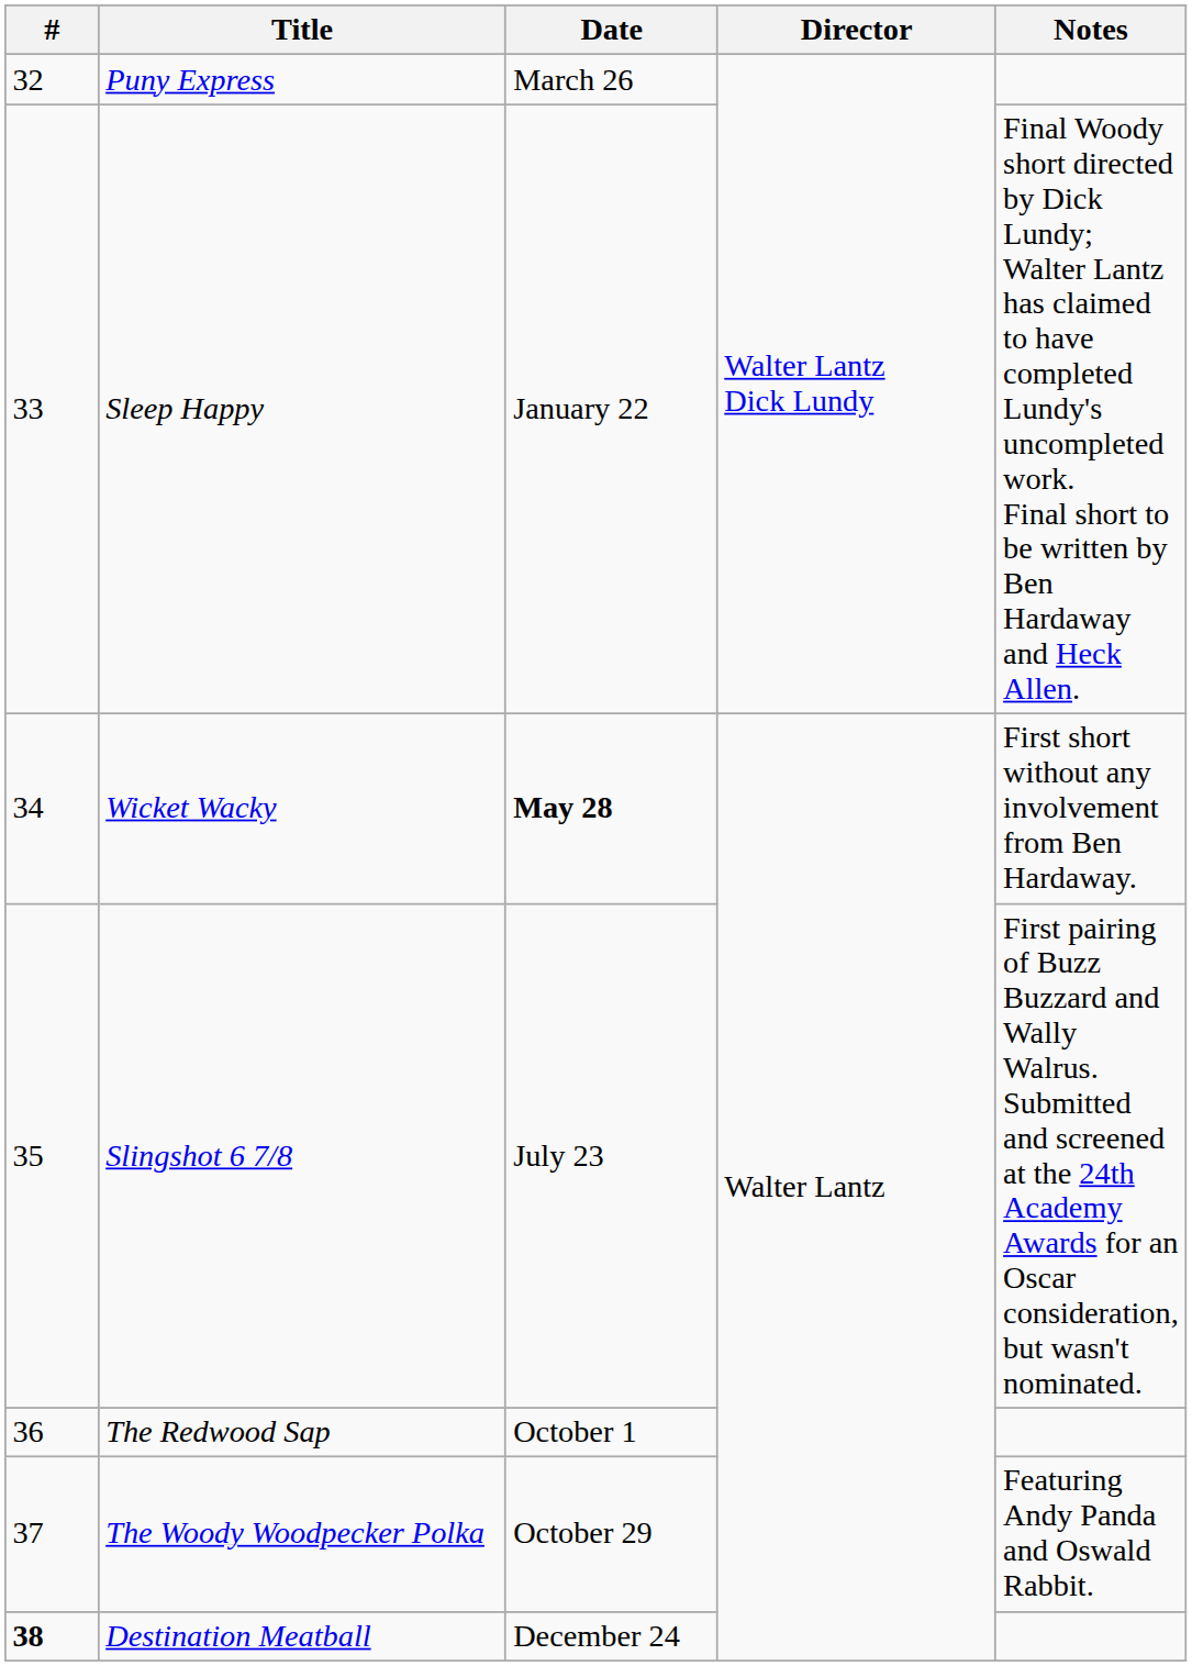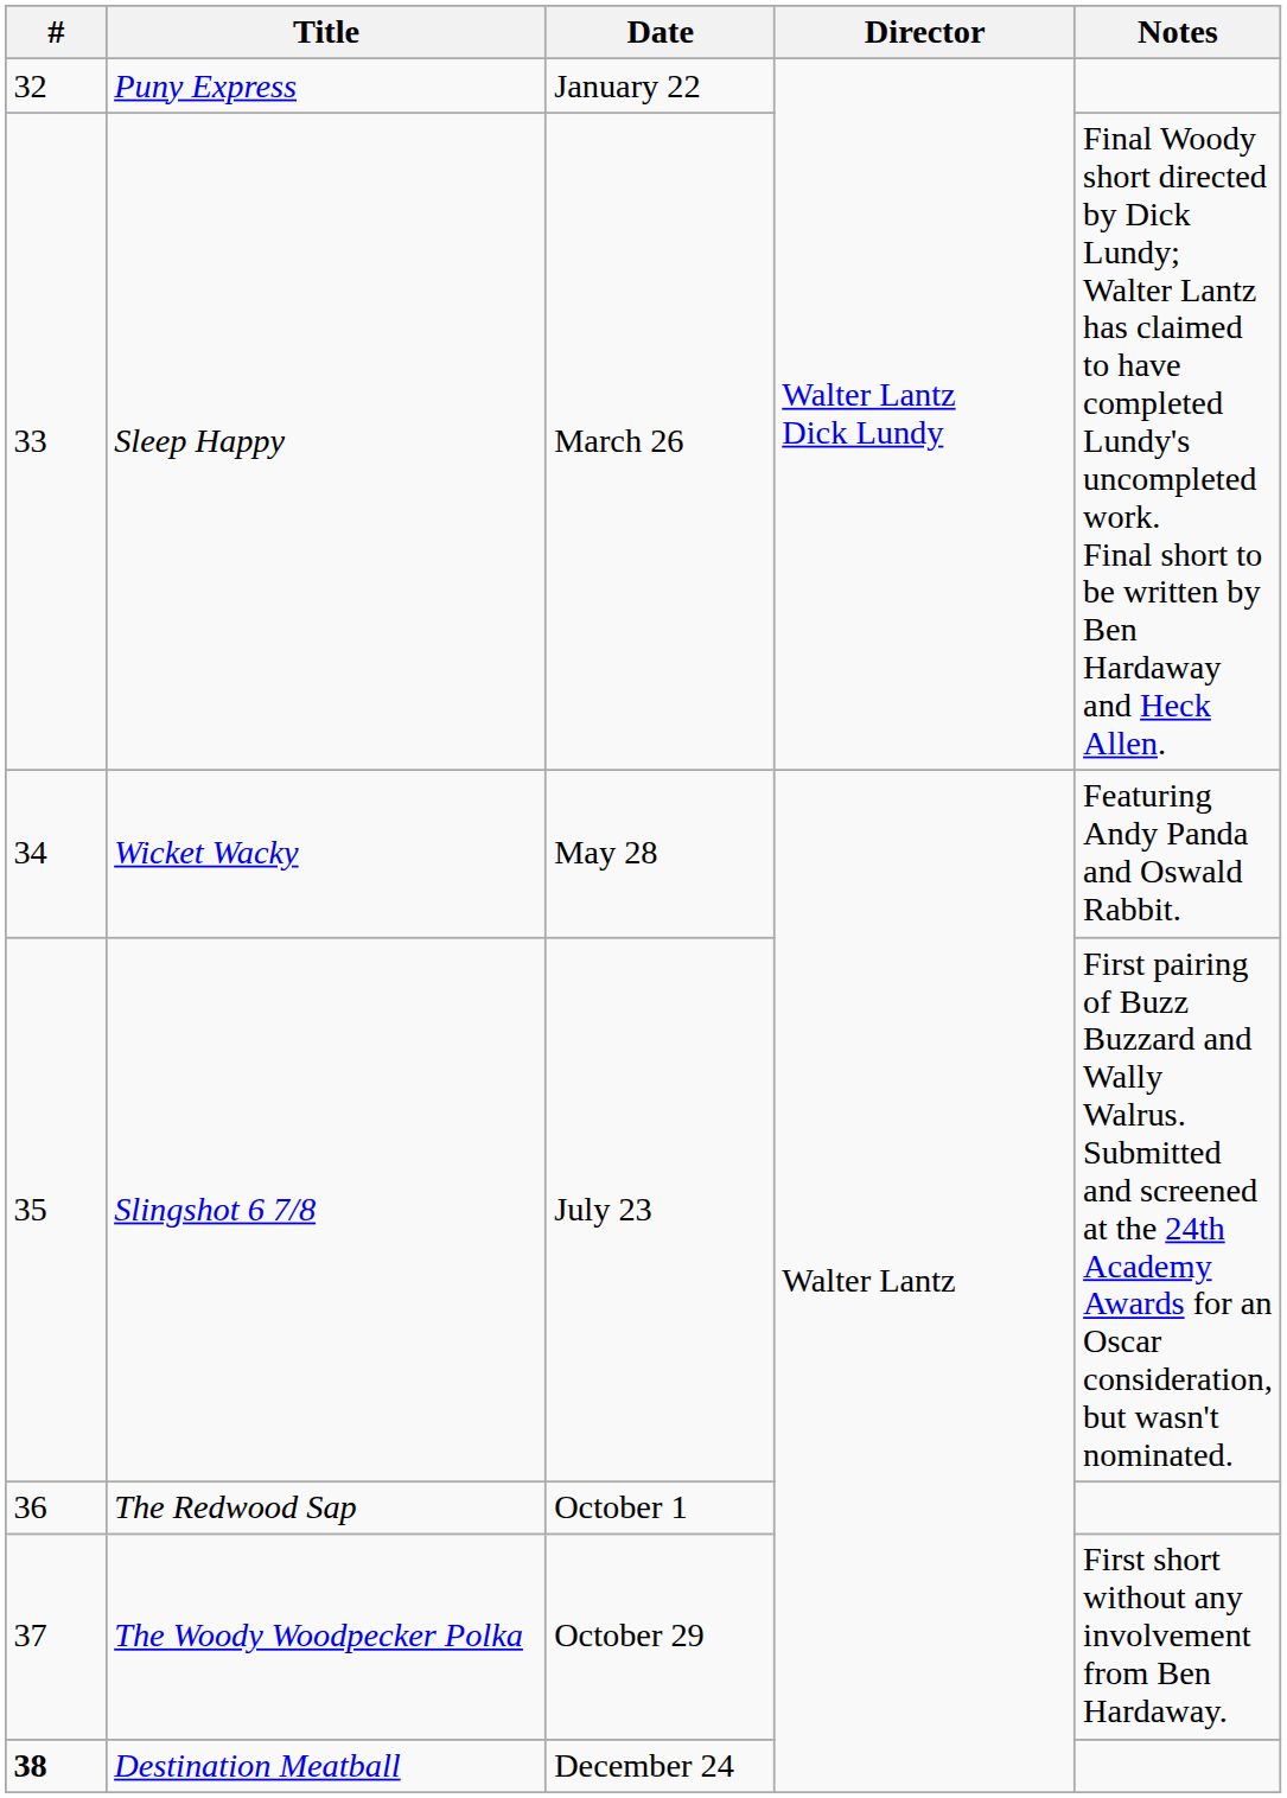 <table class="wikitable">
 <tr>
 <th style="width:3em">#</th>
 <th style="width:15em">Title</th>
 <th style="width:7em">Date</th>
 <th style="width:10em">Director</th>
 <th>Notes</th>
 </tr>
 <tr>
 <td>32</td>
 <td><em><a href='#'>Puny Express</a></em></td>
-<td>March 26</td>
+<td>January 22</td>
 <td rowspan="2"><a href='#'>Walter Lantz</a><br><a href='#'>Dick Lundy</a></td>
 <td></td>
 </tr>
 <tr>
 <td>33</td>
 <td><em>Sleep Happy</em></td>
-<td>January 22</td>
+<td>March 26</td>
 <td>Final Woody short directed by Dick Lundy; Walter Lantz has claimed to have completed Lundy's uncompleted work.<br> Final short to be written by Ben Hardaway and <a href='#'>Heck Allen</a>.</td>
 </tr>
 <tr>
 <td>34</td>
 <td><em><a href='#'>Wicket Wacky</a></em></td>
-<td><strong>May 28</strong></td>
+<td>May 28</td>
 <td rowspan="5">Walter Lantz</td>
-<td>First short without any involvement from Ben Hardaway.</td>
+<td>Featuring Andy Panda and Oswald Rabbit.</td>
 </tr>
 <tr>
 <td>35</td>
 <td><em><a href='#'>Slingshot 6 7/8</a></em></td>
 <td>July 23</td>
 <td>First pairing of Buzz Buzzard and Wally Walrus.<br>Submitted and screened at the <a href='#'>24th Academy Awards</a> for an Oscar consideration, but wasn't nominated.</td>
 </tr>
 <tr>
 <td>36</td>
 <td><em>The Redwood Sap</em></td>
 <td>October 1</td>
 <td></td>
 </tr>
 <tr>
 <td>37</td>
 <td><em><a href='#'>The Woody Woodpecker Polka</a></em></td>
 <td>October 29</td>
-<td>Featuring Andy Panda and Oswald Rabbit.</td>
+<td>First short without any involvement from Ben Hardaway.</td>
 </tr>
 <tr>
 <td><strong>38</strong></td>
 <td><em><a href='#'>Destination Meatball</a></em></td>
 <td>December 24</td>
 <td></td>
 </tr>
 </table>
